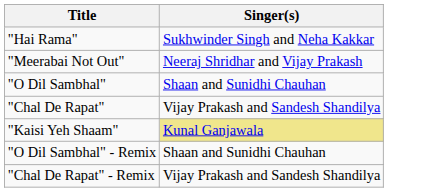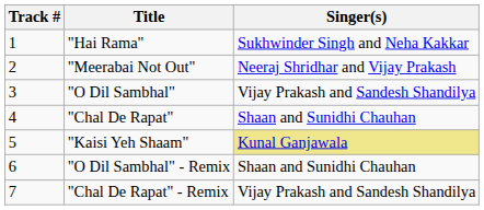 <table class="wikitable">
 <tr>
+<th>Track #</th>
 <th>Title</th>
 <th>Singer(s)</th>
 </tr>
 <tr>
+<td>1</td>
 <td>"Hai Rama"</td>
 <td><a href='#'>Sukhwinder Singh</a> and <a href='#'>Neha Kakkar</a></td>
 </tr>
 <tr>
+<td>2</td>
 <td>"Meerabai Not Out"</td>
 <td><a href='#'>Neeraj Shridhar</a> and <a href='#'>Vijay Prakash</a></td>
 </tr>
 <tr>
+<td>3</td>
 <td>"O Dil Sambhal"</td>
+<td>Vijay Prakash and <a href='#'>Sandesh Shandilya</a></td>
+</tr>
+<tr>
+<td>4</td>
+<td>"Chal De Rapat"</td>
 <td><a href='#'>Shaan</a> and <a href='#'>Sunidhi Chauhan</a></td>
 </tr>
 <tr>
-<td>"Chal De Rapat"</td>
-<td>Vijay Prakash and <a href='#'>Sandesh Shandilya</a></td>
-</tr>
-<tr>
+<td>5</td>
 <td>"Kaisi Yeh Shaam"</td>
 <td style="background: khaki;"><a href='#'>Kunal Ganjawala</a></td>
 </tr>
 <tr>
+<td>6</td>
 <td>"O Dil Sambhal" - Remix</td>
 <td>Shaan and Sunidhi Chauhan</td>
 </tr>
 <tr>
+<td>7</td>
 <td>"Chal De Rapat" - Remix</td>
 <td>Vijay Prakash and Sandesh Shandilya</td>
 </tr>
 </table>
